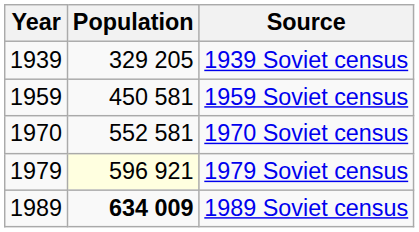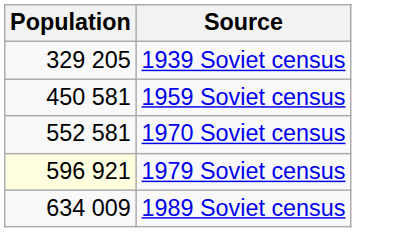 <table class="wikitable">
 <tr>
-<th>Year</th>
 <th>Population</th>
 <th>Source</th>
 </tr>
 <tr>
-<td>1939</td>
 <td align="right">329 205</td>
 <td><a href='#'>1939 Soviet census</a></td>
 </tr>
 <tr>
-<td>1959</td>
 <td align="right">450 581</td>
 <td><a href='#'>1959 Soviet census</a></td>
 </tr>
 <tr>
-<td>1970</td>
 <td align="right">552 581</td>
 <td><a href='#'>1970 Soviet census</a></td>
 </tr>
 <tr>
-<td>1979</td>
 <td align="right" style="background: lightyellow;">596 921</td>
 <td><a href='#'>1979 Soviet census</a></td>
 </tr>
 <tr>
-<td>1989</td>
-<td align="right"><strong>634 009</strong></td>
+<td align="right">634 009</td>
 <td><a href='#'>1989 Soviet census</a></td>
 </tr>
 </table>
